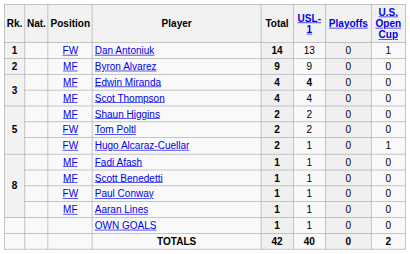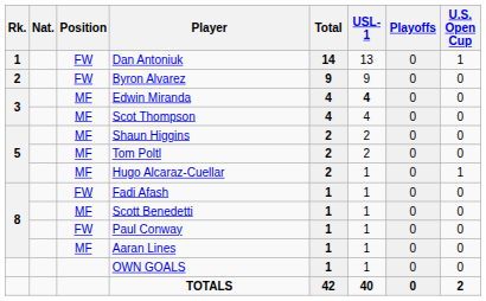 <table class="wikitable" style="font-size:95%; text-align:center;">
 <tr>
 <th width="1%">Rk.</th>
 <th width="1%">Nat.</th>
 <th width="1%">Position</th>
 <th width="42%">Player</th>
 <th width=80>Total</th>
 <th width=80><a href='#'>USL-1</a></th>
 <th width=80><a href='#'>Playoffs</a></th>
 <th width=80><a href='#'>U.S. Open Cup</a></th>
 </tr>
 <tr>
 <th rowspan="1"><strong>1</strong></th>
 <td></td>
 <td><a href='#'>FW</a></td>
 <td style="text-align: left;"><a href='#'>Dan Antoniuk</a></td>
 <td style="background: #F0F0F0;"><strong>14</strong></td>
 <td>13</td>
 <td style="background: #F0F0F0;">0</td>
 <td>1</td>
 </tr>
 <tr>
 <th rowspan="1"><strong>2</strong></th>
 <td></td>
-<td><a href='#'>MF</a></td>
+<td><a href='#'>FW</a></td>
 <td style="text-align: left;"><a href='#'>Byron Alvarez</a></td>
 <td style="background: #F0F0F0;"><strong>9</strong></td>
 <td>9</td>
 <td style="background: #F0F0F0;">0</td>
 <td>0</td>
 </tr>
 <tr>
 <th rowspan="2"><strong>3</strong></th>
 <td></td>
 <td><a href='#'>MF</a></td>
 <td style="text-align: left;"><a href='#'>Edwin Miranda</a></td>
 <td style="background: #F0F0F0;"><strong>4</strong></td>
 <td><strong>4</strong></td>
 <td style="background: #F0F0F0;">0</td>
 <td>0</td>
 </tr>
 <tr>
 <td></td>
 <td><a href='#'>MF</a></td>
 <td style="text-align: left;"><a href='#'>Scot Thompson</a></td>
 <td style="background: #F0F0F0;"><strong>4</strong></td>
 <td>4</td>
 <td style="background: #F0F0F0;">0</td>
 <td>0</td>
 </tr>
 <tr>
 <th rowspan="3"><strong>5</strong></th>
 <td></td>
 <td><a href='#'>MF</a></td>
 <td style="text-align: left;"><a href='#'>Shaun Higgins</a></td>
 <td style="background: #F0F0F0;"><strong>2</strong></td>
 <td>2</td>
 <td style="background: #F0F0F0;">0</td>
 <td>0</td>
 </tr>
 <tr>
 <td></td>
-<td><a href='#'>FW</a></td>
+<td><a href='#'>MF</a></td>
 <td style="text-align: left;"><a href='#'>Tom Poltl</a></td>
 <td style="background: #F0F0F0;"><strong>2</strong></td>
 <td>2</td>
 <td style="background: #F0F0F0;">0</td>
 <td>0</td>
 </tr>
 <tr>
 <td></td>
-<td><a href='#'>FW</a></td>
+<td><a href='#'>MF</a></td>
 <td style="text-align: left;"><a href='#'>Hugo Alcaraz-Cuellar</a></td>
 <td style="background: #F0F0F0;"><strong>2</strong></td>
 <td>1</td>
 <td style="background: #F0F0F0;">0</td>
 <td>1</td>
 </tr>
 <tr>
 <th rowspan="4"><strong>8</strong></th>
 <td></td>
-<td><a href='#'>MF</a></td>
+<td><a href='#'>FW</a></td>
 <td style="text-align: left;"><a href='#'>Fadi Afash</a></td>
 <td style="background: #F0F0F0;"><strong>1</strong></td>
 <td>1</td>
 <td style="background: #F0F0F0;">0</td>
 <td>0</td>
 </tr>
 <tr>
 <td></td>
 <td><a href='#'>MF</a></td>
 <td style="text-align: left;"><a href='#'>Scott Benedetti</a></td>
 <td style="background: #F0F0F0;"><strong>1</strong></td>
 <td>1</td>
 <td style="background: #F0F0F0;">0</td>
 <td>0</td>
 </tr>
 <tr>
 <td></td>
 <td><a href='#'>FW</a></td>
 <td style="text-align: left;"><a href='#'>Paul Conway</a></td>
 <td style="background: #F0F0F0;"><strong>1</strong></td>
 <td>1</td>
 <td style="background: #F0F0F0;">0</td>
 <td>0</td>
 </tr>
 <tr>
 <td></td>
 <td><a href='#'>MF</a></td>
 <td style="text-align: left;"><a href='#'>Aaran Lines</a></td>
 <td style="background: #F0F0F0;"><strong>1</strong></td>
 <td>1</td>
 <td style="background: #F0F0F0;">0</td>
 <td>0</td>
 </tr>
 <tr>
 <td></td>
 <td></td>
 <td></td>
 <td style="text-align: left;"><a href='#'>OWN GOALS</a></td>
 <td style="background: #F0F0F0;"><strong>1</strong></td>
 <td>1</td>
 <td style="background: #F0F0F0;">0</td>
 <td>0</td>
 </tr>
 <tr>
 <td></td>
 <td></td>
 <td></td>
 <td><strong>TOTALS</strong></td>
 <td style="background: #F0F0F0;"><strong>42</strong></td>
 <td><strong>40</strong></td>
 <td style="background: #F0F0F0;"><strong>0</strong></td>
 <td><strong>2</strong></td>
 </tr>
 </table>
